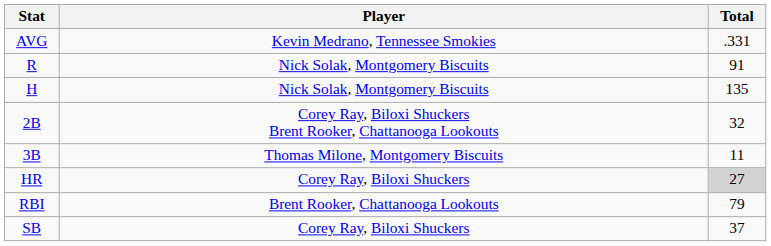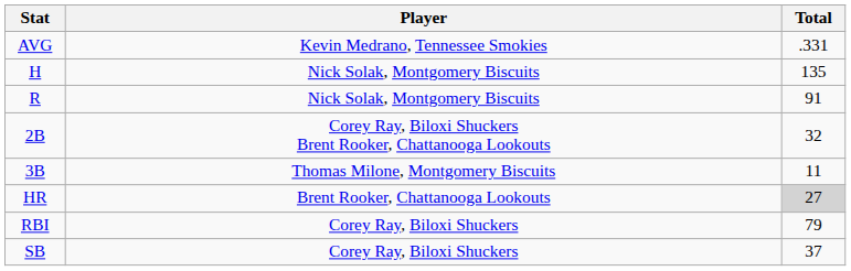 <table class="wikitable" width="40%" style="text-align:center;">
 <tr>
 <th width="5%">Stat</th>
 <th width="60%">Player</th>
 <th width="5%">Total</th>
 </tr>
 <tr>
 <td><a href='#'>AVG</a></td>
 <td><a href='#'>Kevin Medrano</a>, <a href='#'>Tennessee Smokies</a></td>
 <td>.331</td>
 </tr>
 <tr>
+<td><a href='#'>H</a></td>
+<td><a href='#'>Nick Solak</a>, <a href='#'>Montgomery Biscuits</a></td>
+<td>135</td>
+</tr>
+<tr>
 <td><a href='#'>R</a></td>
 <td><a href='#'>Nick Solak</a>, <a href='#'>Montgomery Biscuits</a></td>
 <td>91</td>
-</tr>
-<tr>
-<td><a href='#'>H</a></td>
-<td><a href='#'>Nick Solak</a>, <a href='#'>Montgomery Biscuits</a></td>
-<td>135</td>
 </tr>
 <tr>
 <td><a href='#'>2B</a></td>
 <td><a href='#'>Corey Ray</a>, <a href='#'>Biloxi Shuckers</a> <br> <a href='#'>Brent Rooker</a>, <a href='#'>Chattanooga Lookouts</a></td>
 <td>32</td>
 </tr>
 <tr>
 <td><a href='#'>3B</a></td>
 <td><a href='#'>Thomas Milone</a>, <a href='#'>Montgomery Biscuits</a></td>
 <td>11</td>
 </tr>
 <tr>
 <td><a href='#'>HR</a></td>
-<td><a href='#'>Corey Ray</a>, <a href='#'>Biloxi Shuckers</a></td>
+<td><a href='#'>Brent Rooker</a>, <a href='#'>Chattanooga Lookouts</a></td>
 <td style="background: lightgrey;">27</td>
 </tr>
 <tr>
 <td><a href='#'>RBI</a></td>
-<td><a href='#'>Brent Rooker</a>, <a href='#'>Chattanooga Lookouts</a></td>
+<td><a href='#'>Corey Ray</a>, <a href='#'>Biloxi Shuckers</a></td>
 <td>79</td>
 </tr>
 <tr>
 <td><a href='#'>SB</a></td>
 <td><a href='#'>Corey Ray</a>, <a href='#'>Biloxi Shuckers</a></td>
 <td>37</td>
 </tr>
 </table>
